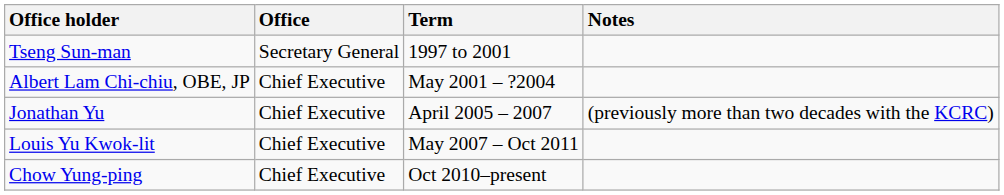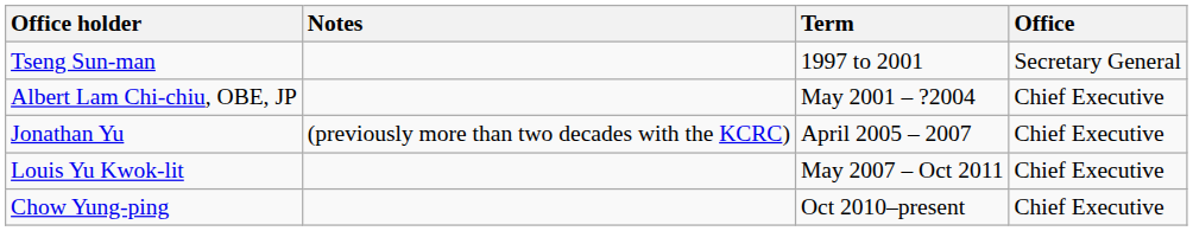 <table class="wikitable">
 <tr>
 <th style="text-align: left;">Office holder</th>
+<th style="text-align: left;">Notes</th>
+<th style="text-align: left;">Term</th>
 <th style="text-align: left;">Office</th>
-<th style="text-align: left;">Term</th>
-<th style="text-align: left;">Notes</th>
 </tr>
 <tr>
 <td><a href='#'>Tseng Sun-man</a></td>
+<td></td>
+<td>1997 to 2001</td>
 <td>Secretary General</td>
-<td>1997 to 2001</td>
-<td></td>
 </tr>
 <tr>
 <td><a href='#'>Albert Lam Chi-chiu</a>, OBE, JP</td>
+<td></td>
+<td>May 2001 – ?2004</td>
 <td>Chief Executive</td>
-<td>May 2001 – ?2004</td>
-<td></td>
 </tr>
 <tr>
 <td><a href='#'>Jonathan Yu</a></td>
+<td>(previously more than two decades with the <a href='#'>KCRC</a>)</td>
+<td>April 2005 – 2007</td>
 <td>Chief Executive</td>
-<td>April 2005 – 2007</td>
-<td>(previously more than two decades with the <a href='#'>KCRC</a>)</td>
 </tr>
 <tr>
 <td><a href='#'>Louis Yu Kwok-lit</a></td>
+<td></td>
+<td>May 2007 – Oct 2011</td>
 <td>Chief Executive</td>
-<td>May 2007 – Oct 2011</td>
-<td></td>
 </tr>
 <tr>
 <td><a href='#'>Chow Yung-ping</a></td>
+<td></td>
+<td>Oct 2010–present</td>
 <td>Chief Executive</td>
-<td>Oct 2010–present</td>
-<td></td>
 </tr>
 </table>
